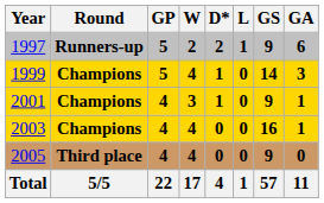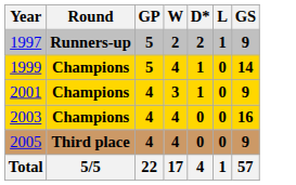 <table class="wikitable" style="text-align: center;">
 <tr>
 <th>Year</th>
 <th>Round</th>
 <th>GP</th>
 <th>W</th>
 <th>D*</th>
 <th>L</th>
 <th>GS</th>
-<th>GA</th>
 </tr>
 <tr bgcolor=silver>
 <td> <a href='#'>1997</a></td>
 <td><strong>Runners-up</strong></td>
 <td><strong>5</strong></td>
 <td><strong>2</strong></td>
 <td><strong>2</strong></td>
 <td><strong>1</strong></td>
 <td><strong>9</strong></td>
-<td><strong>6</strong></td>
 </tr>
 <tr bgcolor=gold>
 <td> <a href='#'>1999</a></td>
 <td><strong>Champions</strong></td>
 <td><strong>5</strong></td>
 <td><strong>4</strong></td>
 <td><strong>1</strong></td>
 <td><strong>0</strong></td>
 <td><strong>14</strong></td>
-<td><strong>3</strong></td>
 </tr>
 <tr bgcolor=gold>
 <td> <a href='#'>2001</a></td>
 <td><strong>Champions</strong></td>
 <td><strong>4</strong></td>
 <td><strong>3</strong></td>
 <td><strong>1</strong></td>
 <td><strong>0</strong></td>
 <td><strong>9</strong></td>
-<td><strong>1</strong></td>
 </tr>
 <tr bgcolor=gold>
 <td> <a href='#'>2003</a></td>
 <td><strong>Champions</strong></td>
 <td><strong>4</strong></td>
 <td><strong>4</strong></td>
 <td><strong>0</strong></td>
 <td><strong>0</strong></td>
 <td><strong>16</strong></td>
-<td><strong>1</strong></td>
 </tr>
 <tr bgcolor="#cc9966">
 <td> <a href='#'>2005</a></td>
 <td><strong>Third place</strong></td>
 <td><strong>4</strong></td>
 <td><strong>4</strong></td>
 <td><strong>0</strong></td>
 <td><strong>0</strong></td>
 <td><strong>9</strong></td>
-<td><strong>0 </strong></td>
 </tr>
 <tr>
 <th><strong>Total</strong></th>
 <th><strong>5/5</strong></th>
 <th><strong>22</strong></th>
 <th><strong>17</strong></th>
 <th><strong>4</strong></th>
 <th><strong>1</strong></th>
 <th><strong>57</strong></th>
-<th><strong>11</strong></th>
 </tr>
 </table>
